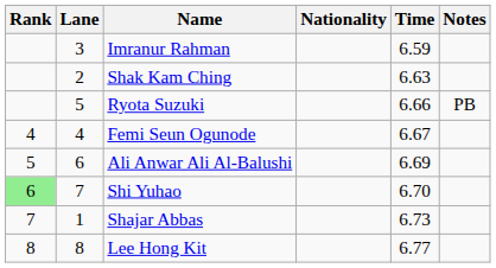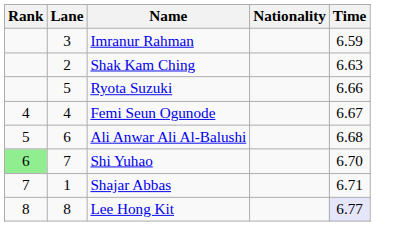 <table class="wikitable sortable" style="text-align:center">
 <tr>
 <th>Rank</th>
 <th>Lane</th>
 <th>Name</th>
 <th>Nationality</th>
 <th>Time</th>
-<th>Notes</th>
 </tr>
 <tr>
 <td></td>
 <td>3</td>
 <td align=left><a href='#'>Imranur Rahman</a></td>
 <td align=left></td>
 <td>6.59</td>
-<td></td>
 </tr>
 <tr>
 <td></td>
 <td>2</td>
 <td align=left><a href='#'>Shak Kam Ching</a></td>
 <td align=left></td>
 <td>6.63</td>
-<td></td>
 </tr>
 <tr>
 <td></td>
 <td>5</td>
 <td align=left><a href='#'>Ryota Suzuki</a></td>
 <td align=left></td>
 <td>6.66</td>
-<td>PB</td>
 </tr>
 <tr>
 <td>4</td>
 <td>4</td>
 <td align=left><a href='#'>Femi Seun Ogunode</a></td>
 <td align=left></td>
 <td>6.67</td>
-<td></td>
 </tr>
 <tr>
 <td>5</td>
 <td>6</td>
 <td align=left><a href='#'>Ali Anwar Ali Al-Balushi</a></td>
 <td align=left></td>
-<td>6.69</td>
-<td></td>
+<td>6.68</td>
 </tr>
 <tr>
 <td style="background: lightgreen;">6</td>
 <td>7</td>
 <td align=left><a href='#'>Shi Yuhao</a></td>
 <td align=left></td>
 <td>6.70</td>
-<td></td>
 </tr>
 <tr>
 <td>7</td>
 <td>1</td>
 <td align=left><a href='#'>Shajar Abbas</a></td>
 <td align=left></td>
-<td>6.73</td>
-<td></td>
+<td>6.71</td>
 </tr>
 <tr>
 <td>8</td>
 <td>8</td>
 <td align=left><a href='#'>Lee Hong Kit</a></td>
 <td align=left></td>
-<td>6.77</td>
-<td></td>
+<td style="background: lavender;">6.77</td>
 </tr>
 </table>
